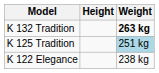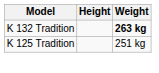 <table class="wikitable">
 <tr>
 <th>Model</th>
 <th>Height</th>
 <th>Weight</th>
 </tr>
 <tr>
 <td>K 132 Tradition</td>
 <td></td>
 <td><strong>263 kg</strong></td>
 </tr>
 <tr>
 <td>K 125 Tradition</td>
 <td></td>
-<td style="background: lightblue;">251 kg</td>
-</tr>
-<tr>
-<td>K 122 Elegance</td>
-<td></td>
-<td>238 kg</td>
+<td>251 kg</td>
 </tr>
 </table>
